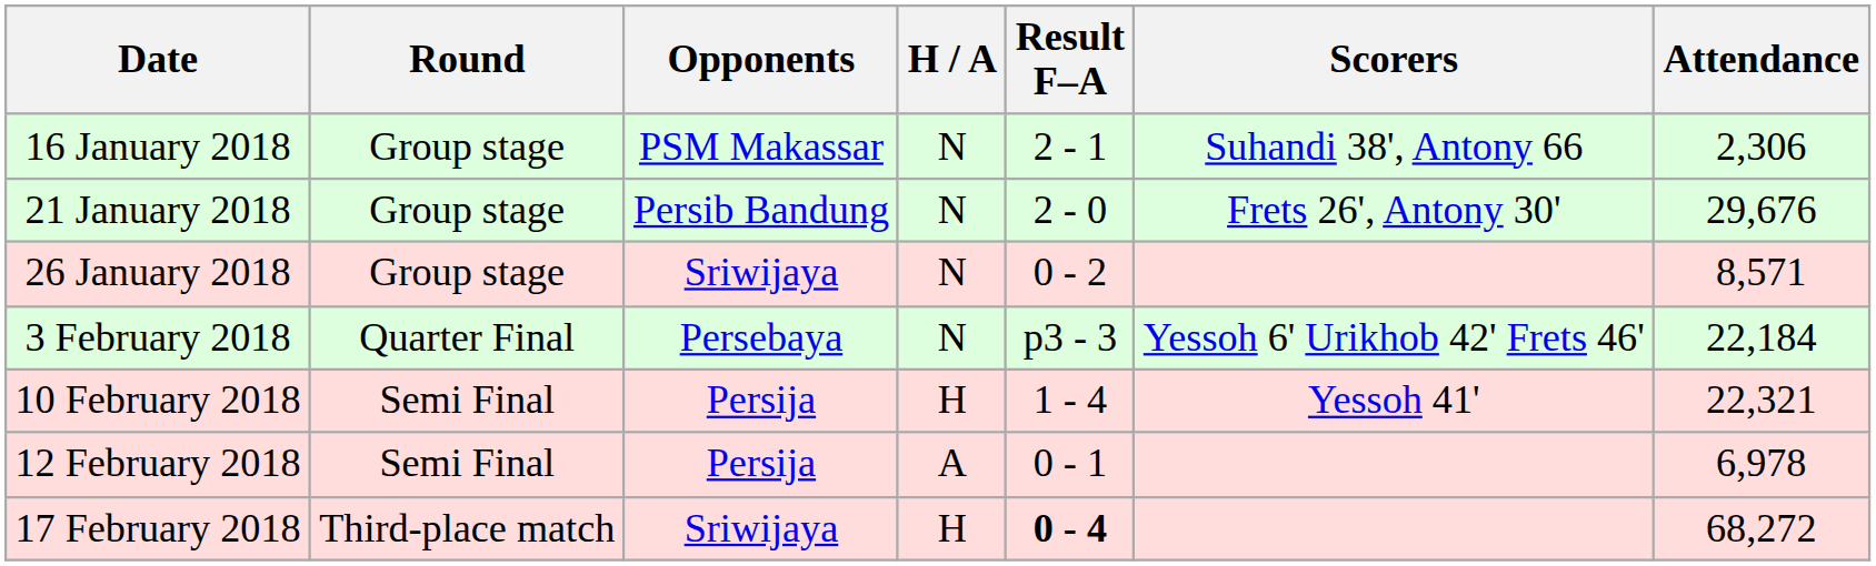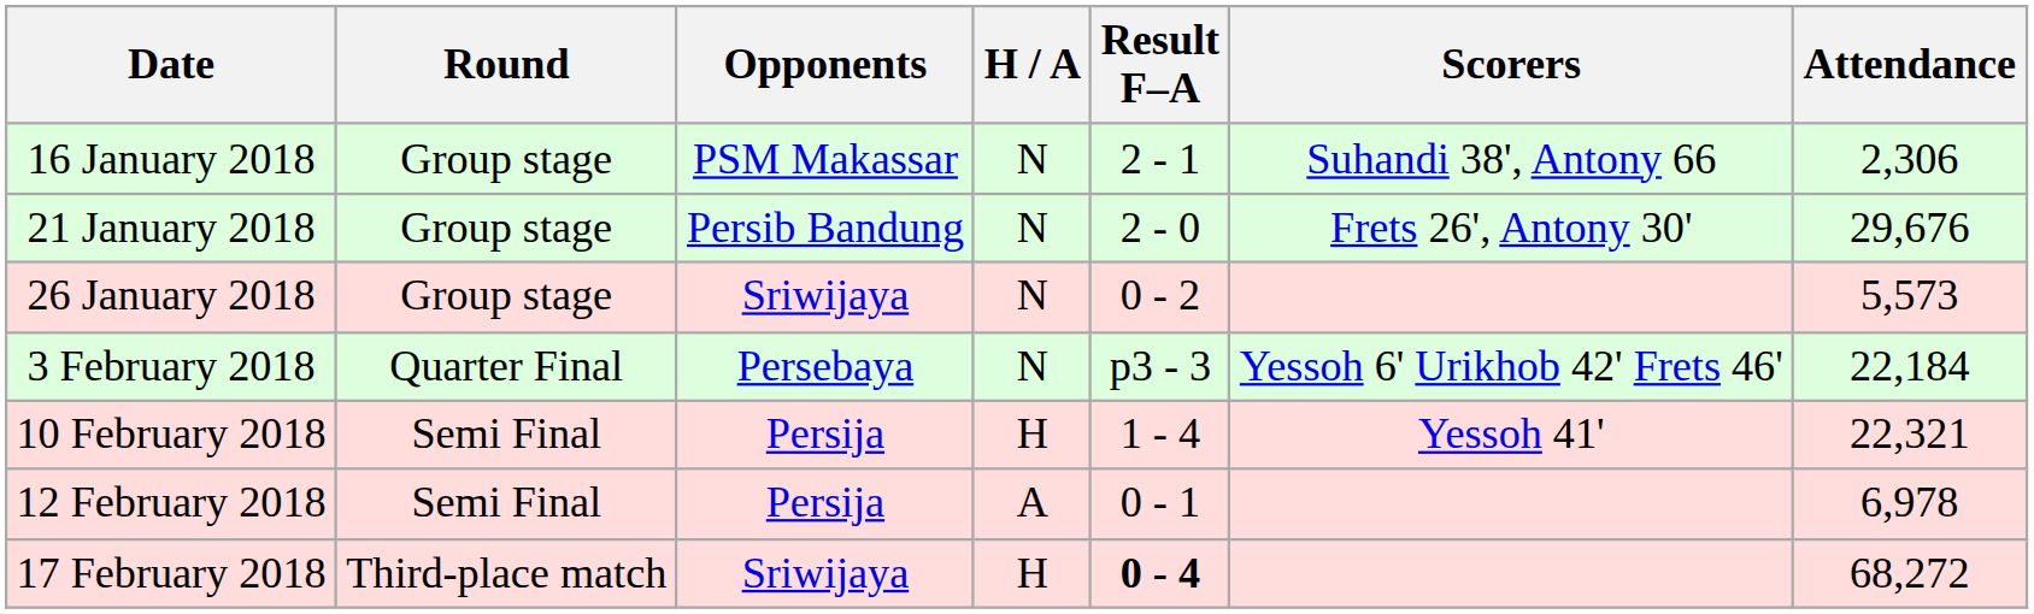 <table class="wikitable" style="text-align:center">
 <tr>
 <th>Date</th>
 <th>Round</th>
 <th>Opponents</th>
 <th>H / A</th>
 <th>Result<br>F–A</th>
 <th>Scorers</th>
 <th>Attendance</th>
 </tr>
 <tr bgcolor=#ddffdd>
 <td>16 January 2018</td>
 <td>Group stage</td>
 <td><a href='#'>PSM Makassar</a></td>
 <td>N</td>
 <td>2 - 1</td>
 <td><a href='#'>Suhandi</a> 38', <a href='#'>Antony</a> 66</td>
 <td>2,306</td>
 </tr>
 <tr bgcolor=#ddffdd>
 <td>21 January 2018</td>
 <td>Group stage</td>
 <td><a href='#'>Persib Bandung</a></td>
 <td>N</td>
 <td>2 - 0</td>
 <td><a href='#'>Frets</a> 26', <a href='#'>Antony</a> 30'</td>
 <td>29,676</td>
 </tr>
 <tr bgcolor=#ffdddd>
 <td>26 January 2018</td>
 <td>Group stage</td>
 <td><a href='#'>Sriwijaya</a></td>
 <td>N</td>
 <td>0 - 2</td>
 <td></td>
-<td>8,571</td>
+<td>5,573</td>
 </tr>
 <tr bgcolor=#ddffdd>
 <td>3 February 2018</td>
 <td>Quarter Final</td>
 <td><a href='#'>Persebaya</a></td>
 <td>N</td>
 <td>p3 - 3</td>
 <td><a href='#'>Yessoh</a> 6' <a href='#'>Urikhob</a> 42' <a href='#'>Frets</a> 46'</td>
 <td>22,184</td>
 </tr>
 <tr bgcolor= #ffdddd>
 <td>10 February 2018</td>
 <td>Semi Final</td>
 <td><a href='#'>Persija</a></td>
 <td>H</td>
 <td>1 - 4</td>
 <td><a href='#'>Yessoh</a> 41'</td>
 <td>22,321</td>
 </tr>
 <tr bgcolor= #ffdddd>
 <td>12 February 2018</td>
 <td>Semi Final</td>
 <td><a href='#'>Persija</a></td>
 <td>A</td>
 <td>0 - 1</td>
 <td></td>
 <td>6,978</td>
 </tr>
 <tr bgcolor= #ffdddd>
 <td>17 February 2018</td>
 <td>Third-place match</td>
 <td><a href='#'>Sriwijaya</a></td>
 <td>H</td>
 <td><strong>0 - 4</strong></td>
 <td></td>
 <td>68,272</td>
 </tr>
 </table>
